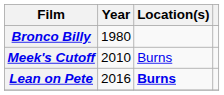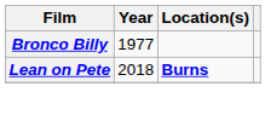 <table class="wikitable sortable plainrowheaders">
 <tr>
 <th>Film</th>
 <th>Year</th>
 <th class="unsortable">Location(s)</th>
 <th class="unsortable"></th>
 </tr>
 <tr>
 <th scope="row"><em><a href='#'>Bronco Billy</a></em></th>
-<td>1980</td>
+<td>1977</td>
 <td></td>
 <td style="text-align:center;"></td>
 </tr>
 <tr>
-<th scope="row"><em><a href='#'>Meek's Cutoff</a></em></th>
-<td>2010</td>
-<td><a href='#'>Burns</a></td>
-<td style="text-align:center;"></td>
-</tr>
-<tr>
 <th scope="row"><em><a href='#'>Lean on Pete</a></em></th>
-<td>2016</td>
+<td>2018</td>
 <td><strong><a href='#'>Burns</a></strong></td>
 <td style="text-align:center;"></td>
 </tr>
 <tr>
 </tr>
 </table>
